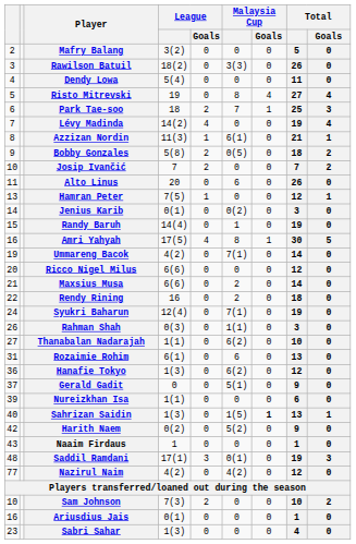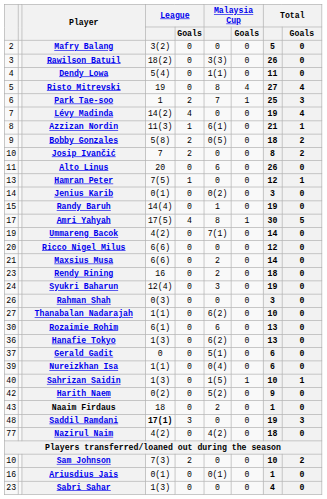 <table class="wikitable sortable plainrowheaders" style="text-align:center">
 <tr>
 <th rowspan="2"></th>
 <th rowspan="2"></th>
 <th rowspan="2" style="width:190px;">Player</th>
 <th colspan="2" style="width:87px;"><a href='#'>League</a></th>
 <th colspan="2" style="width:87px;"><a href='#'>Malaysia Cup</a></th>
 <th colspan="2" style="width:87px;">Total</th>
 </tr>
 <tr>
 <th></th>
 <th>Goals</th>
 <th></th>
 <th>Goals</th>
 <th></th>
 <th>Goals</th>
 </tr>
 <tr>
 <td>2</td>
 <td></td>
 <th scope="row"> <a href='#'>Mafry Balang</a><br></th>
 <td>3(2)</td>
 <td>0<br></td>
 <td>0</td>
 <td>0<br></td>
 <th>5</th>
 <th>0</th>
 </tr>
 <tr>
 <td>3</td>
 <td></td>
 <th scope="row"> <a href='#'>Rawilson Batuil</a><br></th>
 <td>18(2)</td>
 <td>0<br></td>
 <td>3(3)</td>
 <td>0<br></td>
 <th>26</th>
 <th>0</th>
 </tr>
 <tr>
 <td>4</td>
 <td></td>
 <th scope="row"> <a href='#'>Dendy Lowa</a><br></th>
 <td>5(4)</td>
 <td>0<br></td>
-<td>0</td>
+<td>1(1)</td>
 <td>0<br></td>
 <th>11</th>
 <th>0</th>
 </tr>
 <tr>
 <td>5</td>
 <td></td>
 <th scope="row"> <a href='#'>Risto Mitrevski</a><br></th>
 <td>19</td>
 <td>0<br></td>
 <td>8</td>
 <td>4<br></td>
 <th>27</th>
 <th>4</th>
 </tr>
 <tr>
 <td>6</td>
 <td></td>
 <th scope="row"> <a href='#'>Park Tae-soo</a><br></th>
-<td>18</td>
+<td>1</td>
 <td>2<br></td>
 <td>7</td>
 <td>1<br></td>
 <th>25</th>
 <th>3</th>
 </tr>
 <tr>
 <td>7</td>
 <td></td>
 <th scope="row"> <a href='#'>Lévy Madinda</a><br></th>
 <td>14(2)</td>
 <td>4<br></td>
 <td>0</td>
 <td>0<br></td>
 <th>19</th>
 <th>4</th>
 </tr>
 <tr>
 <td>8</td>
 <td></td>
 <th scope="row"> <a href='#'>Azzizan Nordin</a><br></th>
 <td>11(3)</td>
 <td>1<br></td>
 <td>6(1)</td>
 <td>0<br></td>
 <th>21</th>
 <th>1</th>
 </tr>
 <tr>
 <td>9</td>
 <td></td>
 <th scope="row"> <a href='#'>Bobby Gonzales</a><br></th>
 <td>5(8)</td>
 <td>2<br></td>
 <td>0(5)</td>
 <td>0<br></td>
 <th>18</th>
 <th>2</th>
 </tr>
 <tr>
 <td>10</td>
 <td></td>
 <th scope="row"> <a href='#'>Josip Ivančić</a><br></th>
 <td>7</td>
 <td>2<br></td>
 <td>0</td>
 <td>0<br></td>
-<th>7</th>
+<th>8</th>
 <th>2</th>
 </tr>
 <tr>
 <td>11</td>
 <td></td>
 <th scope="row"> <a href='#'>Alto Linus</a><br></th>
 <td>20</td>
 <td>0<br></td>
 <td>6</td>
 <td>0<br></td>
 <th>26</th>
 <th>0</th>
 </tr>
 <tr>
 <td>13</td>
 <td></td>
 <th scope="row"> <a href='#'>Hamran Peter</a><br></th>
 <td>7(5)</td>
 <td>1<br></td>
 <td>0</td>
 <td>0<br></td>
 <th>12</th>
 <th>1</th>
 </tr>
 <tr>
 <td>14</td>
 <td></td>
 <th scope="row"> <a href='#'>Jenius Karib</a><br></th>
 <td>0(1)</td>
 <td>0<br></td>
 <td>0(2)</td>
 <td>0<br></td>
 <th>3</th>
 <th>0</th>
 </tr>
 <tr>
 <td>15</td>
 <td></td>
 <th scope="row"> <a href='#'>Randy Baruh</a><br></th>
 <td>14(4)</td>
 <td>0<br></td>
 <td>1</td>
 <td>0<br></td>
 <th>19</th>
 <th>0</th>
 </tr>
 <tr>
-<td>16</td>
+<td>17</td>
 <td></td>
 <th scope="row"> <a href='#'>Amri Yahyah</a><br></th>
 <td>17(5)</td>
 <td>4<br></td>
 <td>8</td>
 <td>1<br></td>
 <th>30</th>
 <th>5</th>
 </tr>
 <tr>
 <td>19</td>
 <td></td>
 <th scope="row"> <a href='#'>Ummareng Bacok</a><br></th>
 <td>4(2)</td>
 <td>0<br></td>
 <td>7(1)</td>
 <td>0<br></td>
 <th>14</th>
 <th>0</th>
 </tr>
 <tr>
 <td>20</td>
 <td></td>
 <th scope="row"> <a href='#'>Ricco Nigel Milus</a><br></th>
 <td>6(6)</td>
 <td>0<br></td>
 <td>0</td>
 <td>0<br></td>
 <th>12</th>
 <th>0</th>
 </tr>
 <tr>
 <td>21</td>
 <td></td>
 <th scope="row"> <a href='#'>Maxsius Musa</a><br></th>
 <td>6(6)</td>
 <td>0<br></td>
 <td>2</td>
 <td>0<br></td>
 <th>14</th>
 <th>0</th>
 </tr>
 <tr>
-<td>22</td>
+<td>23</td>
 <td></td>
 <th scope="row"> <a href='#'>Rendy Rining</a><br></th>
 <td>16</td>
 <td>0<br></td>
 <td>2</td>
 <td>0<br></td>
 <th>18</th>
 <th>0</th>
 </tr>
 <tr>
 <td>24</td>
 <td></td>
 <th scope="row"> <a href='#'>Syukri Baharun</a><br></th>
 <td>12(4)</td>
 <td>0<br></td>
-<td>7(1)</td>
+<td>3</td>
 <td>0<br></td>
 <th>19</th>
 <th>0</th>
 </tr>
 <tr>
 <td>26</td>
 <td></td>
 <th scope="row"> <a href='#'>Rahman Shah</a><br></th>
 <td>0(3)</td>
 <td>0<br></td>
-<td>1(1)</td>
+<td>0</td>
 <td>0<br></td>
 <th>3</th>
 <th>0</th>
 </tr>
 <tr>
 <td>27</td>
 <td></td>
 <th scope="row"> <a href='#'>Thanabalan Nadarajah</a><br></th>
 <td>1(1)</td>
 <td>0<br></td>
 <td>6(2)</td>
 <td>0<br></td>
 <th>10</th>
 <th>0</th>
 </tr>
 <tr>
-<td>31</td>
+<td>30</td>
 <td></td>
 <th scope="row"> <a href='#'>Rozaimie Rohim</a><br></th>
 <td>6(1)</td>
 <td>0<br></td>
 <td>6</td>
 <td>0<br></td>
 <th>13</th>
 <th>0</th>
 </tr>
 <tr>
 <td>36</td>
 <td></td>
 <th scope="row"> <a href='#'>Hanafie Tokyo</a><br></th>
 <td>1(3)</td>
 <td>0<br></td>
 <td>6(2)</td>
 <td>0<br></td>
-<th>12</th>
+<th>13</th>
 <th>0</th>
 </tr>
 <tr>
 <td>37</td>
 <td></td>
 <th scope="row"> <a href='#'>Gerald Gadit</a><br></th>
 <td>0</td>
 <td>0<br></td>
 <td>5(1)</td>
 <td>0<br></td>
-<th>9</th>
+<th>6</th>
 <th>0</th>
 </tr>
 <tr>
 <td>39</td>
 <td></td>
 <th scope="row"> <a href='#'>Nureizkhan Isa</a><br></th>
 <td>1(1)</td>
 <td>0<br></td>
-<td>0</td>
+<td>0(4)</td>
 <td>0<br></td>
 <th>6</th>
 <th>0</th>
 </tr>
 <tr>
 <td>40</td>
 <td></td>
 <th scope="row"> <a href='#'>Sahrizan Saidin</a><br></th>
 <td>1(3)</td>
 <td>0<br></td>
 <td>1(5)</td>
-<td><strong>1<br></strong></td>
-<th>13</th>
+<td>1<br></td>
+<th>10</th>
 <th>1</th>
 </tr>
 <tr>
 <td>42</td>
 <td></td>
 <th scope="row"> <a href='#'>Harith Naem</a><br></th>
 <td>0(2)</td>
 <td>0<br></td>
 <td>5(2)</td>
 <td>0<br></td>
 <th>9</th>
 <th>0</th>
 </tr>
 <tr>
 <td>43</td>
 <td></td>
 <th scope="row"> Naaim Firdaus<br></th>
-<td>1</td>
+<td>18</td>
 <td>0<br></td>
-<td>0</td>
+<td>2</td>
 <td>0<br></td>
 <th>1</th>
 <th>0</th>
 </tr>
 <tr>
 <td>48</td>
 <td></td>
 <th scope="row"> <a href='#'>Saddil Ramdani</a><br></th>
-<td>17(1)</td>
+<td><strong>17(1)</strong></td>
 <td>3<br></td>
-<td>0(1)</td>
+<td>0</td>
 <td>0<br></td>
 <th>19</th>
 <th>3</th>
 </tr>
 <tr>
 <td>77</td>
 <td></td>
 <th scope="row"> <a href='#'>Nazirul Naim</a><br></th>
 <td>4(2)</td>
 <td>0<br></td>
 <td>4(2)</td>
 <td>0<br></td>
-<th>12</th>
+<th>18</th>
 <th>0</th>
 </tr>
 <tr>
 <th colspan=15 style=background:>Players transferred/loaned out during the season</th>
 </tr>
 <tr>
 <td>10</td>
 <td></td>
 <th scope="row"> <a href='#'>Sam Johnson</a><br></th>
 <td>7(3)</td>
 <td>2<br></td>
 <td>0</td>
 <td>0<br></td>
 <th>10</th>
 <th>2</th>
 </tr>
 <tr>
 <td>16</td>
 <td></td>
 <th scope="row"> <a href='#'>Ariusdius Jais</a><br></th>
 <td>0(1)</td>
 <td>0<br></td>
-<td>0</td>
+<td>0(1)</td>
 <td>0<br></td>
 <th>1</th>
 <th>0</th>
 </tr>
 <tr>
 <td>23</td>
 <td></td>
 <th scope="row"> <a href='#'>Sabri Sahar</a><br></th>
 <td>1(3)</td>
 <td>0<br></td>
 <td>0</td>
 <td>0<br></td>
 <th>4</th>
 <th>0</th>
 </tr>
 </table>
